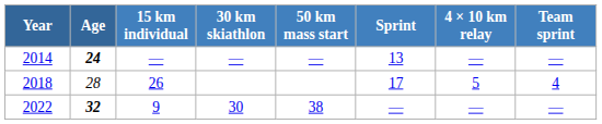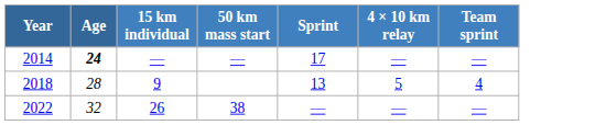 <table class="wikitable" style="font-size:95%; text-align:center; border:grey solid 1px; border-collapse:collapse; background:#ffffff;">
 <tr>
 <th style="background-color:#369; color:white; width:60px;"> Year </th>
 <th style="background-color:#369; color:white; width:40px;"> Age </th>
 <th style="background-color:#4180be; color:white; width:75px;"> 15 km <br> individual </th>
-<th style="background-color:#4180be; color:white; width:75px;"> 30 km <br> skiathlon </th>
 <th style="background-color:#4180be; color:white; width:75px;"> 50 km <br> mass start </th>
 <th style="background-color:#4180be; color:white; width:75px;"> Sprint </th>
 <th style="background-color:#4180be; color:white; width:75px;"> 4 × 10 km <br> relay </th>
 <th style="background-color:#4180be; color:white; width:75px;"> Team <br> sprint </th>
 </tr>
 <tr>
 <td><a href='#'>2014</a></td>
 <td><strong><em>24</em></strong></td>
 <td><a href='#'>—</a></td>
 <td><a href='#'>—</a></td>
-<td><a href='#'>—</a></td>
-<td><a href='#'>13</a></td>
+<td><a href='#'>17</a></td>
 <td><a href='#'>—</a></td>
 <td><a href='#'>—</a></td>
 </tr>
 <tr>
 <td><a href='#'>2018</a></td>
 <td><em>28</em></td>
-<td><a href='#'>26</a></td>
+<td><a href='#'>9</a></td>
 <td><a href='#'></a></td>
-<td><a href='#'></a></td>
-<td><a href='#'>17</a></td>
+<td><a href='#'>13</a></td>
 <td><a href='#'>5</a></td>
 <td><a href='#'>4</a></td>
 </tr>
 <tr>
 <td><a href='#'>2022</a></td>
-<td><strong><em>32</em></strong></td>
-<td><a href='#'>9</a></td>
-<td><a href='#'>30</a></td>
+<td><em>32</em></td>
+<td><a href='#'>26</a></td>
 <td><a href='#'>38</a></td>
 <td><a href='#'>—</a></td>
 <td><a href='#'>—</a></td>
 <td><a href='#'>—</a></td>
 </tr>
 </table>
